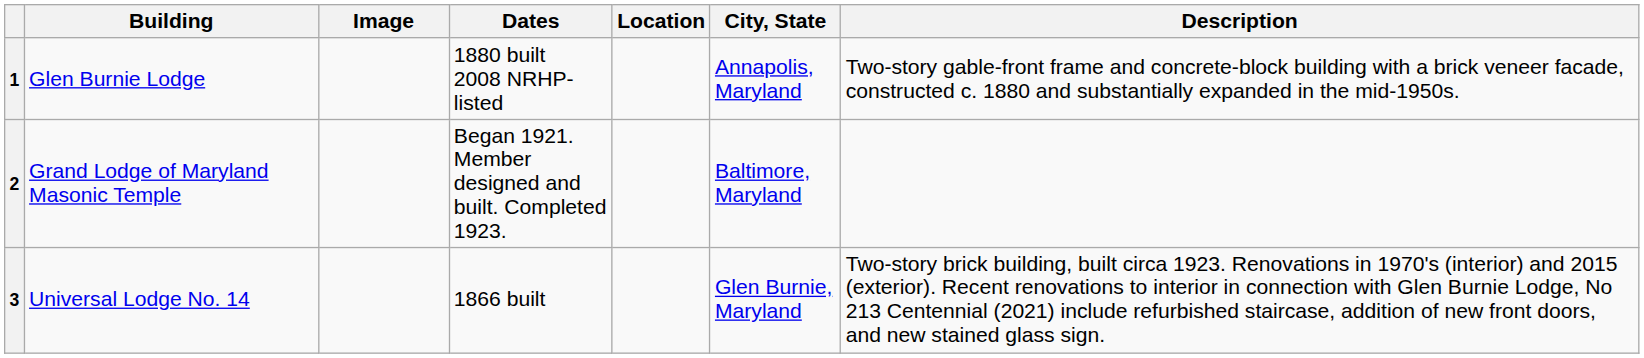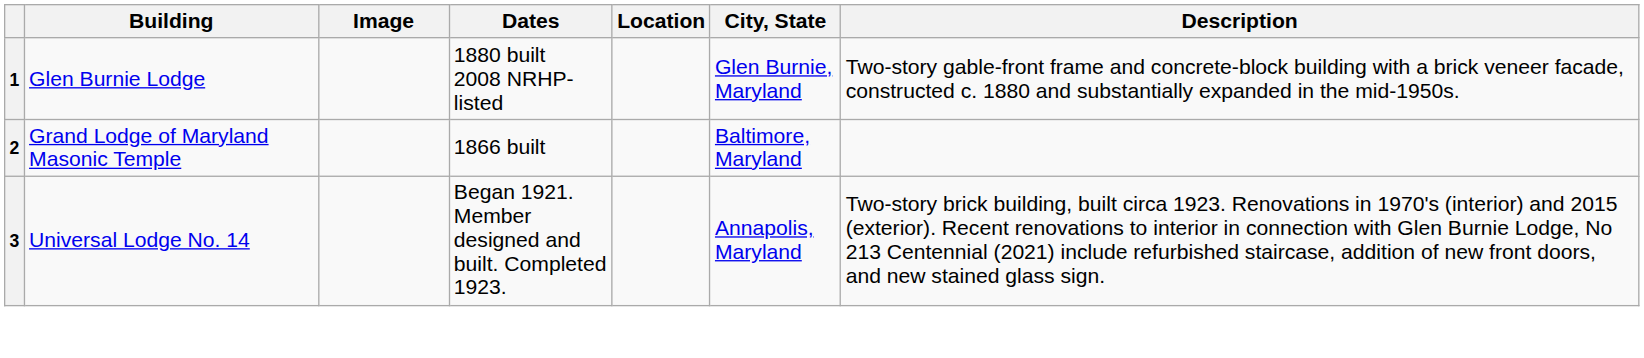 <table class="wikitable sortable" style="width:98%">
 <tr>
 <th></th>
 <th width = 18%><strong>Building</strong></th>
 <th width = 8% class="unsortable"><strong>Image</strong></th>
 <th width = 10%><strong>Dates</strong></th>
 <th><strong>Location</strong></th>
 <th width = 8%><strong>City, State</strong></th>
 <th class="unsortable"><strong>Description</strong></th>
 </tr>
 <tr ->
 <th><small>1</small></th>
 <td><a href='#'>Glen Burnie Lodge</a></td>
 <td></td>
 <td>1880 built<br>2008 NRHP-listed</td>
 <td><br><small></small></td>
-<td><a href='#'>Annapolis, Maryland</a></td>
+<td><a href='#'>Glen Burnie, Maryland</a></td>
 <td>Two-story gable-front frame and concrete-block building with a brick veneer facade, constructed c. 1880 and substantially expanded in the mid-1950s.</td>
 </tr>
 <tr ->
 <th><small>2</small></th>
 <td><a href='#'>Grand Lodge of Maryland Masonic Temple</a></td>
 <td></td>
-<td>Began 1921.  Member designed and built.  Completed 1923.</td>
+<td>1866 built</td>
 <td><br><small></small></td>
 <td><a href='#'>Baltimore, Maryland</a></td>
 </tr>
 <tr ->
 <th><small>3</small></th>
 <td><a href='#'>Universal Lodge No. 14</a></td>
 <td></td>
-<td>1866 built</td>
+<td>Began 1921.  Member designed and built.  Completed 1923.</td>
 <td><br><small></small></td>
-<td><a href='#'>Glen Burnie, Maryland</a></td>
+<td><a href='#'>Annapolis, Maryland</a></td>
 <td>Two-story brick building, built circa 1923. Renovations in 1970's (interior) and 2015 (exterior). Recent renovations to interior in connection with Glen Burnie Lodge, No 213 Centennial (2021) include refurbished staircase, addition of new front doors, and new stained glass sign.</td>
 </tr>
 </table>
